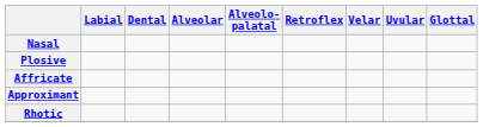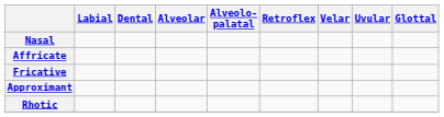 <table class="wikitable" style="text-align:center;">
 <tr>
 <th></th>
 <th><a href='#'>Labial</a></th>
 <th><a href='#'>Dental</a></th>
 <th><a href='#'>Alveolar</a></th>
 <th><a href='#'>Alveolo-<br>palatal</a></th>
 <th><a href='#'>Retroflex</a></th>
 <th><a href='#'>Velar</a></th>
 <th><a href='#'>Uvular</a></th>
 <th><a href='#'>Glottal</a></th>
 </tr>
 <tr align=center>
 <th><a href='#'>Nasal</a></th>
 <td></td>
 <td></td>
 <td></td>
 <td></td>
 <td></td>
 <td></td>
 <td></td>
 <td></td>
 </tr>
 <tr align=center>
-<th><a href='#'>Plosive</a></th>
-<td> </td>
-<td> </td>
-<td></td>
-<td></td>
-<td> </td>
-<td> </td>
-<td></td>
-<td></td>
-</tr>
-<tr align=center>
 <th><a href='#'>Affricate</a></th>
 <td></td>
 <td></td>
 <td> </td>
 <td> </td>
 <td> </td>
 <td></td>
 <td></td>
+<td></td>
+</tr>
+<tr align=center>
+<th><a href='#'>Fricative</a></th>
+<td> </td>
+<td> </td>
+<td> </td>
+<td> </td>
+<td> </td>
+<td> </td>
+<td> </td>
 <td></td>
 </tr>
 <tr align=center>
 <th align="left"><a href='#'>Approximant</a></th>
 <td></td>
 <td></td>
 <td></td>
 <td></td>
 <td></td>
 <td></td>
 <td></td>
 <td></td>
 </tr>
 <tr align=center>
 <th><a href='#'>Rhotic</a></th>
 <td></td>
 <td></td>
 <td></td>
 <td></td>
 <td></td>
 <td></td>
 <td></td>
 <td></td>
 </tr>
 <tr>
 </tr>
 </table>
